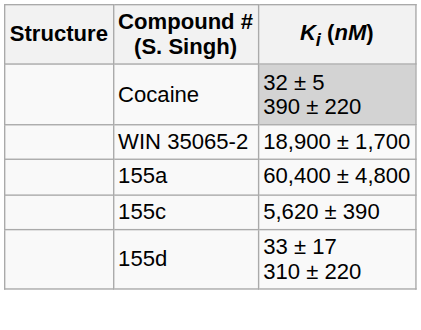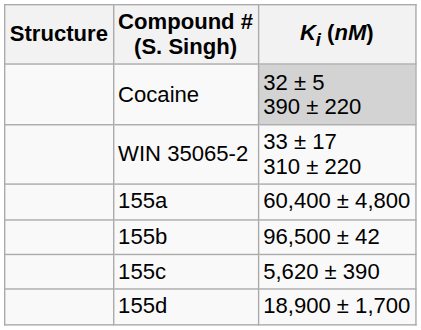 <table class="wikitable sortable">
 <tr>
 <th>Structure</th>
 <th>Compound #<br>(S. Singh)</th>
 <th><em>K<sub>i</sub></em> (<em>nM</em>)</th>
 </tr>
 <tr>
 <td></td>
 <td>Cocaine</td>
 <td style="background: lightgrey;">32 ± 5<br>390 ± 220</td>
 </tr>
 <tr>
 <td></td>
 <td>WIN 35065-2</td>
-<td>18,900 ± 1,700</td>
+<td>33 ± 17<br>310 ± 220</td>
 </tr>
 <tr>
 <td></td>
 <td>155a</td>
 <td>60,400 ± 4,800</td>
+</tr>
+<tr>
+<td> </td>
+<td>155b</td>
+<td>96,500 ± 42</td>
 </tr>
 <tr>
 <td></td>
 <td>155c</td>
 <td>5,620 ± 390</td>
 </tr>
 <tr>
 <td></td>
 <td>155d</td>
-<td>33 ± 17<br>310 ± 220</td>
+<td>18,900 ± 1,700</td>
 </tr>
 </table>
